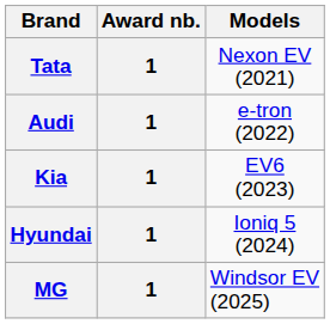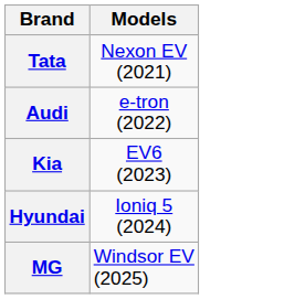 <table class="wikitable sortable">
 <tr>
 <th>Brand</th>
-<th>Award nb.</th>
 <th align="center">Models</th>
 </tr>
 <tr>
 <th> <a href='#'>Tata</a></th>
-<th>1</th>
 <td align="center"><a href='#'>Nexon EV</a><br> (2021)</td>
 </tr>
 <tr>
 <th> <a href='#'>Audi</a></th>
-<th>1</th>
 <td align="center"><a href='#'>e-tron</a><br> (2022)</td>
 </tr>
 <tr>
 <th> <a href='#'>Kia</a></th>
-<th>1</th>
 <td align="center"><a href='#'>EV6</a> <br> (2023)</td>
 </tr>
 <tr>
 <th> <a href='#'>Hyundai</a></th>
-<th>1</th>
 <td align="center"><a href='#'>Ioniq 5</a> <br> (2024)</td>
 </tr>
 <tr>
 <th> <a href='#'>MG</a></th>
-<th>1</th>
 <td allign="center"><a href='#'>Windsor EV</a> <br> (2025)</td>
 </tr>
 </table>
